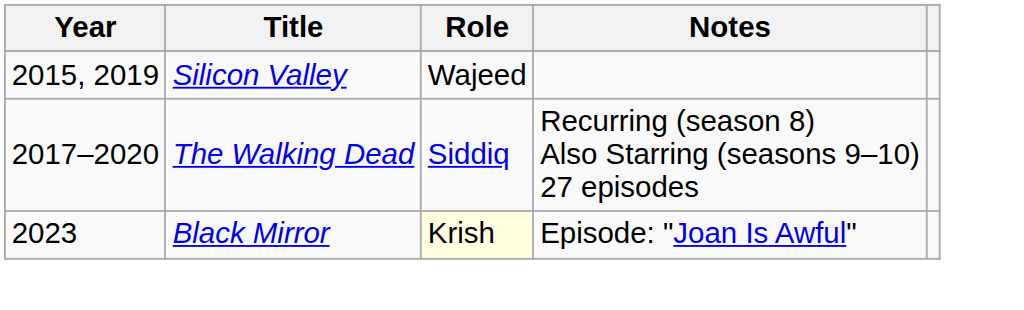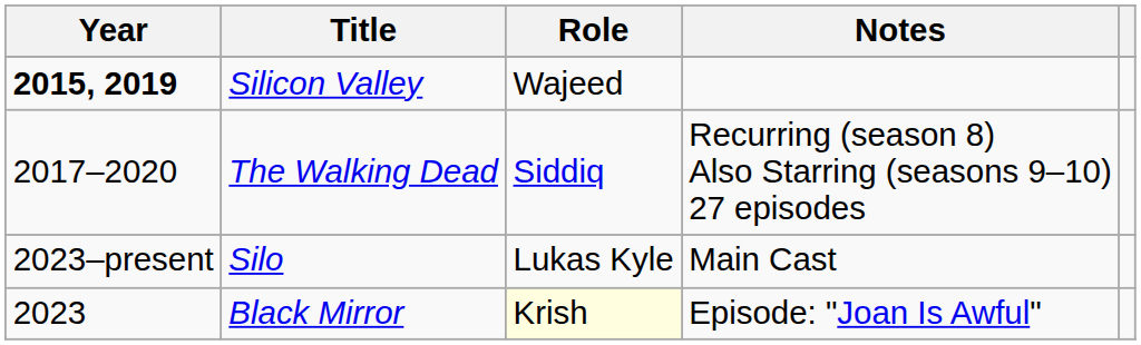 <table class="wikitable plainrowheaders sortable">
 <tr>
 <th scope="col">Year</th>
 <th scope="col">Title</th>
 <th scope="col">Role</th>
 <th scope="col" class="unsortable">Notes</th>
 <th scope="col" class="unsortable"></th>
 </tr>
 <tr>
 </tr>
 <tr>
-<td>2015, 2019</td>
+<td><strong>2015, 2019</strong></td>
 <td><em><a href='#'>Silicon Valley</a></em></td>
 <td>Wajeed</td>
 <td></td>
 <td></td>
 </tr>
 <tr>
 <td>2017–2020</td>
 <td><em><a href='#'>The Walking Dead</a></em></td>
 <td><a href='#'>Siddiq</a></td>
 <td>Recurring (season 8) <br> Also Starring (seasons 9–10) <br> 27 episodes</td>
 <td></td>
 </tr>
 <tr>
+<td>2023–present</td>
+<td><em><a href='#'>Silo</a></em></td>
+<td>Lukas Kyle</td>
+<td>Main Cast</td>
+<td></td>
+</tr>
+<tr>
 <td>2023</td>
 <td><em><a href='#'>Black Mirror</a></em></td>
 <td style="background: lightyellow;">Krish</td>
 <td>Episode: "<a href='#'>Joan Is Awful</a>"</td>
 </tr>
 </table>
